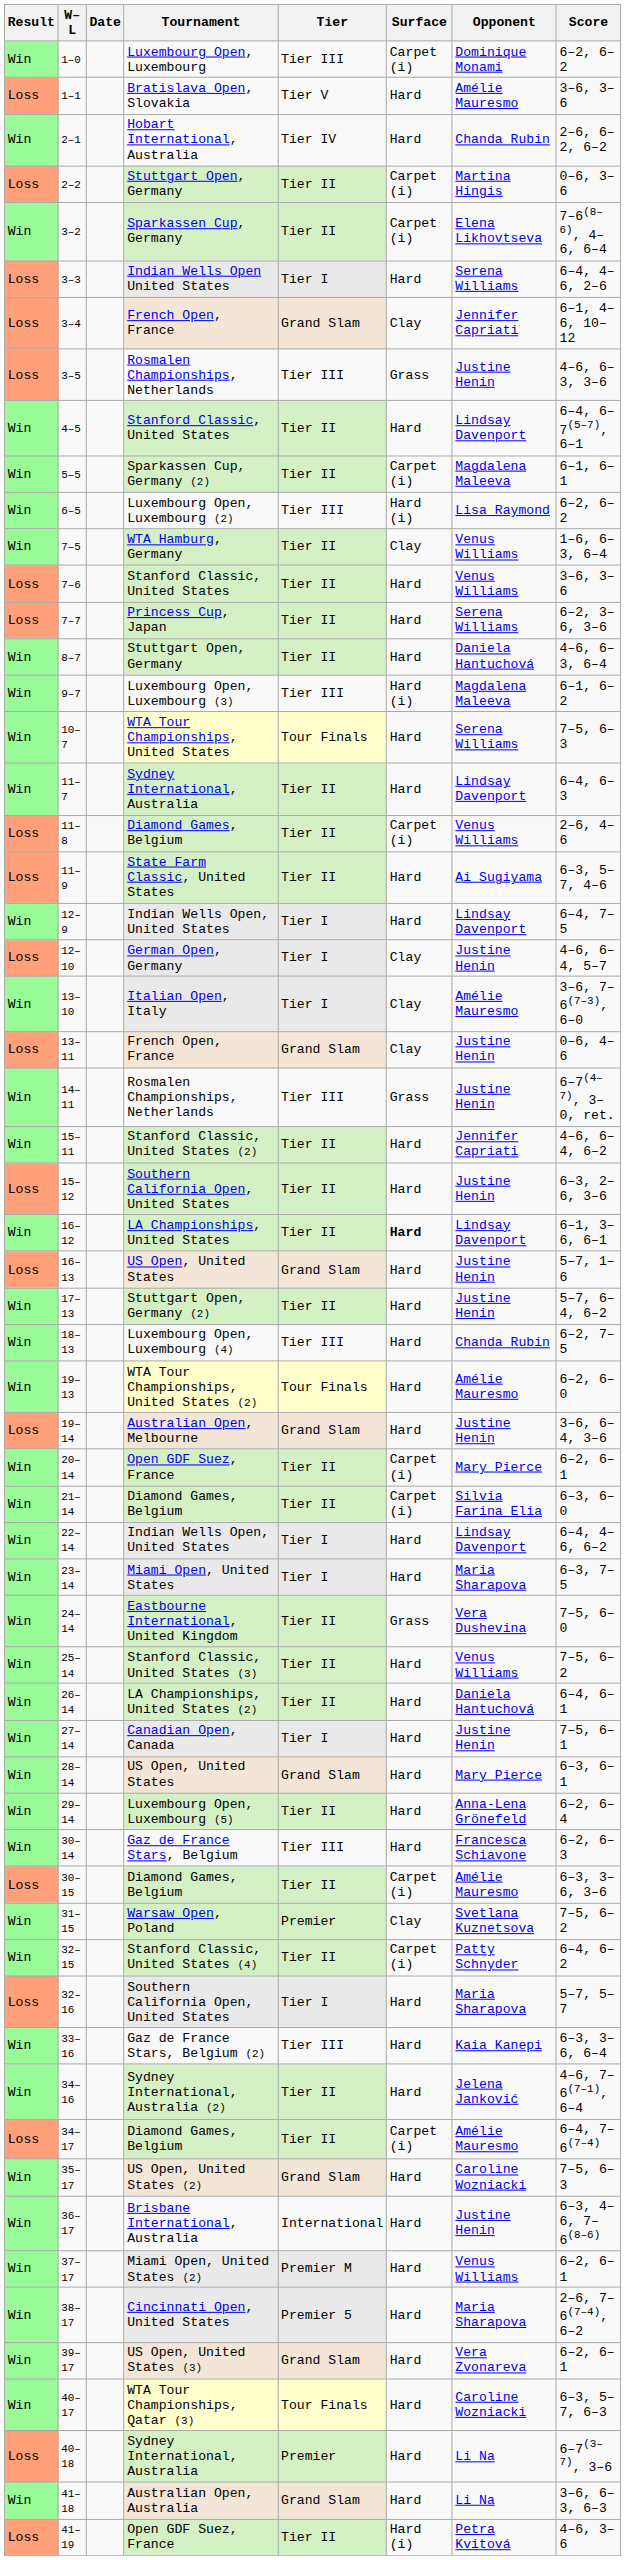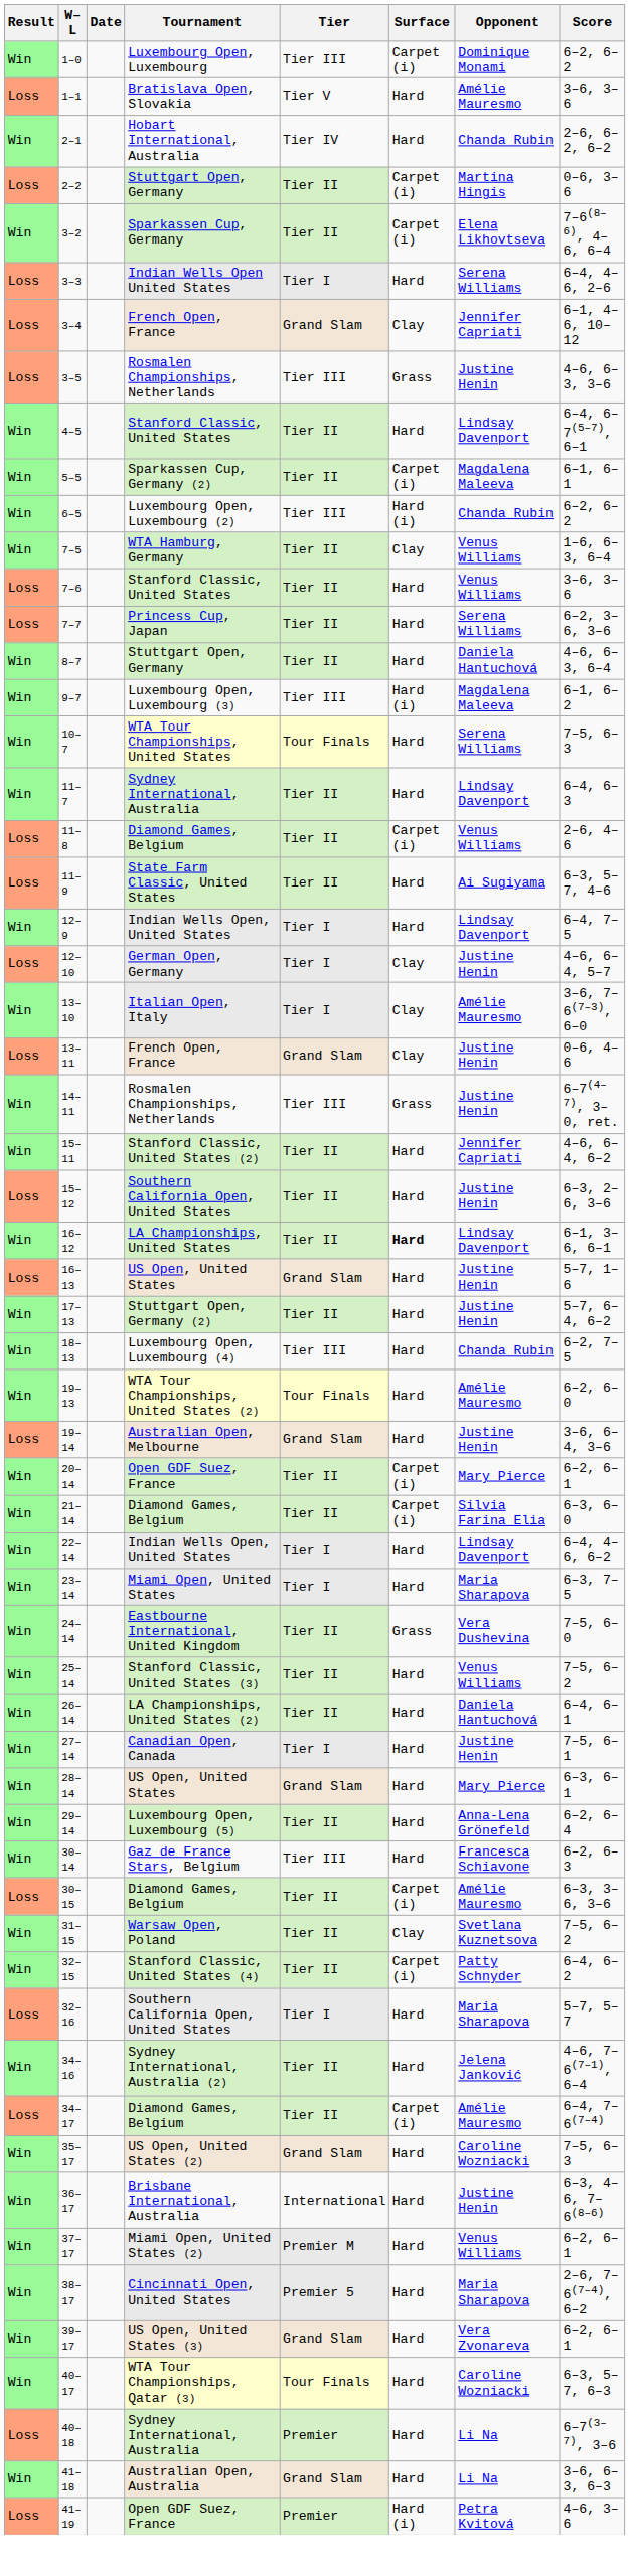 <table class="sortable wikitable">
 <tr>
 <th>Result</th>
 <th class="unsortable">W–L</th>
 <th>Date</th>
 <th>Tournament</th>
 <th>Tier</th>
 <th>Surface</th>
 <th>Opponent</th>
 <th class="unsortable">Score</th>
 </tr>
 <tr>
 <td bgcolor=98FB98>Win</td>
 <td><small>1–0</small></td>
 <td><a href='#'></a></td>
 <td><a href='#'>Luxembourg Open</a>, Luxembourg</td>
 <td>Tier III</td>
 <td>Carpet (i)</td>
 <td> <a href='#'>Dominique Monami</a></td>
 <td>6–2, 6–2</td>
 </tr>
 <tr>
 <td bgcolor=ffa07a>Loss</td>
 <td><small>1–1</small></td>
 <td><a href='#'></a></td>
 <td><a href='#'>Bratislava Open</a>, Slovakia</td>
 <td>Tier V</td>
 <td>Hard</td>
 <td> <a href='#'>Amélie Mauresmo</a></td>
 <td>3–6, 3–6</td>
 </tr>
 <tr>
 <td bgcolor=98FB98>Win</td>
 <td><small>2–1</small></td>
 <td><a href='#'></a></td>
 <td><a href='#'>Hobart International</a>, Australia</td>
 <td>Tier IV</td>
 <td>Hard</td>
 <td> <a href='#'>Chanda Rubin</a></td>
 <td>2–6, 6–2, 6–2</td>
 </tr>
 <tr>
 <td bgcolor=ffa07a>Loss</td>
 <td><small>2–2</small></td>
 <td><a href='#'></a></td>
 <td style="background:#d4f1c5;"><a href='#'>Stuttgart Open</a>, Germany</td>
 <td style="background:#d4f1c5;">Tier II</td>
 <td>Carpet (i)</td>
 <td> <a href='#'>Martina Hingis</a></td>
 <td>0–6, 3–6</td>
 </tr>
 <tr>
 <td bgcolor=98FB98>Win</td>
 <td><small>3–2</small></td>
 <td><a href='#'></a></td>
 <td style="background:#d4f1c5;"><a href='#'>Sparkassen Cup</a>, Germany</td>
 <td style="background:#d4f1c5;">Tier II</td>
 <td>Carpet (i)</td>
 <td> <a href='#'>Elena Likhovtseva</a></td>
 <td>7–6<sup>(8–6)</sup>, 4–6, 6–4</td>
 </tr>
 <tr>
 <td bgcolor=ffa07a>Loss</td>
 <td><small>3–3</small></td>
 <td><a href='#'></a></td>
 <td style="background:#e9e9e9;"><a href='#'>Indian Wells Open</a> United States</td>
 <td style="background:#e9e9e9;">Tier I</td>
 <td>Hard</td>
 <td> <a href='#'>Serena Williams</a></td>
 <td>6–4, 4–6, 2–6</td>
 </tr>
 <tr>
 <td bgcolor=ffa07a>Loss</td>
 <td><small>3–4</small></td>
 <td><a href='#'></a></td>
 <td style="background:#f3e6d7;"><a href='#'>French Open</a>, France</td>
 <td style="background:#f3e6d7;">Grand Slam</td>
 <td>Clay</td>
 <td> <a href='#'>Jennifer Capriati</a></td>
 <td>6–1, 4–6, 10–12</td>
 </tr>
 <tr>
 <td bgcolor=ffa07a>Loss</td>
 <td><small>3–5</small></td>
 <td><a href='#'></a></td>
 <td><a href='#'>Rosmalen Championships</a>, Netherlands</td>
 <td>Tier III</td>
 <td>Grass</td>
 <td> <a href='#'>Justine Henin</a></td>
 <td>4–6, 6–3, 3–6</td>
 </tr>
 <tr>
 <td bgcolor=98FB98>Win</td>
 <td><small>4–5</small></td>
 <td><a href='#'></a></td>
 <td style="background:#d4f1c5;"><a href='#'>Stanford Classic</a>, United States</td>
 <td style="background:#d4f1c5;">Tier II</td>
 <td>Hard</td>
 <td> <a href='#'>Lindsay Davenport</a></td>
 <td>6–4, 6–7<sup>(5–7)</sup>, 6–1</td>
 </tr>
 <tr>
 <td bgcolor=98FB98>Win</td>
 <td><small>5–5</small></td>
 <td><a href='#'></a></td>
 <td style="background:#d4f1c5;">Sparkassen Cup, Germany <small>(2)</small></td>
 <td style="background:#d4f1c5;">Tier II</td>
 <td>Carpet (i)</td>
 <td> <a href='#'>Magdalena Maleeva</a></td>
 <td>6–1, 6–1</td>
 </tr>
 <tr>
 <td bgcolor=98FB98>Win</td>
 <td><small>6–5</small></td>
 <td><a href='#'></a></td>
 <td>Luxembourg Open, Luxembourg <small>(2)</small></td>
 <td>Tier III</td>
 <td>Hard (i)</td>
-<td> <a href='#'>Lisa Raymond</a></td>
+<td> <a href='#'>Chanda Rubin</a></td>
 <td>6–2, 6–2</td>
 </tr>
 <tr>
 <td bgcolor=98FB98>Win</td>
 <td><small>7–5</small></td>
 <td><a href='#'></a></td>
 <td style="background:#d4f1c5;"><a href='#'>WTA Hamburg</a>, Germany</td>
 <td style="background:#d4f1c5;">Tier II</td>
 <td>Clay</td>
 <td> <a href='#'>Venus Williams</a></td>
 <td>1–6, 6–3, 6–4</td>
 </tr>
 <tr>
 <td bgcolor=ffa07a>Loss</td>
 <td><small>7–6</small></td>
 <td><a href='#'></a></td>
 <td style="background:#d4f1c5;">Stanford Classic, United States</td>
 <td style="background:#d4f1c5;">Tier II</td>
 <td>Hard</td>
 <td> <a href='#'>Venus Williams</a></td>
 <td>3–6, 3–6</td>
 </tr>
 <tr>
 <td bgcolor=ffa07a>Loss</td>
 <td><small>7–7</small></td>
 <td><a href='#'></a></td>
 <td style="background:#d4f1c5;"><a href='#'>Princess Cup</a>, Japan</td>
 <td style="background:#d4f1c5;">Tier II</td>
 <td>Hard</td>
 <td> <a href='#'>Serena Williams</a></td>
 <td>6–2, 3–6, 3–6</td>
 </tr>
 <tr>
 <td bgcolor=98FB98>Win</td>
 <td><small>8–7</small></td>
 <td><a href='#'></a></td>
 <td style="background:#d4f1c5;">Stuttgart Open, Germany</td>
 <td style="background:#d4f1c5;">Tier II</td>
 <td>Hard</td>
 <td> <a href='#'>Daniela Hantuchová</a></td>
 <td>4–6, 6–3, 6–4</td>
 </tr>
 <tr>
 <td bgcolor=98FB98>Win</td>
 <td><small>9–7</small></td>
 <td><a href='#'></a></td>
 <td>Luxembourg Open, Luxembourg <small>(3)</small></td>
 <td>Tier III</td>
 <td>Hard (i)</td>
 <td> <a href='#'>Magdalena Maleeva</a></td>
 <td>6–1, 6–2</td>
 </tr>
 <tr>
 <td bgcolor=98FB98>Win</td>
 <td><small>10–7</small></td>
 <td><a href='#'></a></td>
 <td style="background:#ffffcc;"><a href='#'>WTA Tour Championships</a>, United States</td>
 <td style="background:#ffffcc;">Tour Finals</td>
 <td>Hard</td>
 <td> <a href='#'>Serena Williams</a></td>
 <td>7–5, 6–3</td>
 </tr>
 <tr>
 <td bgcolor=98FB98>Win</td>
 <td><small>11–7</small></td>
 <td><a href='#'></a></td>
 <td style="background:#d4f1c5;"><a href='#'>Sydney International</a>, Australia</td>
 <td style="background:#d4f1c5;">Tier II</td>
 <td>Hard</td>
 <td> <a href='#'>Lindsay Davenport</a></td>
 <td>6–4, 6–3</td>
 </tr>
 <tr>
 <td bgcolor=ffa07a>Loss</td>
 <td><small>11–8</small></td>
 <td><a href='#'></a></td>
 <td style="background:#d4f1c5;"><a href='#'>Diamond Games</a>, Belgium</td>
 <td style="background:#d4f1c5;">Tier II</td>
 <td>Carpet (i)</td>
 <td> <a href='#'>Venus Williams</a></td>
 <td>2–6, 4–6</td>
 </tr>
 <tr>
 <td bgcolor=ffa07a>Loss</td>
 <td><small>11–9</small></td>
 <td><a href='#'></a></td>
 <td style="background:#d4f1c5;"><a href='#'>State Farm Classic</a>, United States</td>
 <td style="background:#d4f1c5;">Tier II</td>
 <td>Hard</td>
 <td> <a href='#'>Ai Sugiyama</a></td>
 <td>6–3, 5–7, 4–6</td>
 </tr>
 <tr>
 <td bgcolor=98FB98>Win</td>
 <td><small>12–9</small></td>
 <td><a href='#'></a></td>
 <td style="background:#e9e9e9;">Indian Wells Open, United States</td>
 <td style="background:#e9e9e9;">Tier I</td>
 <td>Hard</td>
 <td> <a href='#'>Lindsay Davenport</a></td>
 <td>6–4, 7–5</td>
 </tr>
 <tr>
 <td bgcolor=ffa07a>Loss</td>
 <td><small>12–10</small></td>
 <td><a href='#'></a></td>
 <td style="background:#e9e9e9;"><a href='#'>German Open</a>, Germany</td>
 <td style="background:#e9e9e9;">Tier I</td>
 <td>Clay</td>
 <td> <a href='#'>Justine Henin</a></td>
 <td>4–6, 6–4, 5–7</td>
 </tr>
 <tr>
 <td bgcolor=98FB98>Win</td>
 <td><small>13–10</small></td>
 <td><a href='#'></a></td>
 <td style="background:#e9e9e9;"><a href='#'>Italian Open</a>, Italy</td>
 <td style="background:#e9e9e9;">Tier I</td>
 <td>Clay</td>
 <td> <a href='#'>Amélie Mauresmo</a></td>
 <td>3–6, 7–6<sup>(7–3)</sup>, 6–0</td>
 </tr>
 <tr>
 <td bgcolor=ffa07a>Loss</td>
 <td><small>13–11</small></td>
 <td><a href='#'></a></td>
 <td style="background:#f3e6d7;">French Open, France</td>
 <td style="background:#f3e6d7;">Grand Slam</td>
 <td>Clay</td>
 <td> <a href='#'>Justine Henin</a></td>
 <td>0–6, 4–6</td>
 </tr>
 <tr>
 <td bgcolor=98FB98>Win</td>
 <td><small>14–11</small></td>
 <td><a href='#'></a></td>
 <td>Rosmalen Championships, Netherlands</td>
 <td>Tier III</td>
 <td>Grass</td>
 <td> <a href='#'>Justine Henin</a></td>
 <td>6–7<sup>(4–7)</sup>, 3–0, ret.</td>
 </tr>
 <tr>
 <td bgcolor=98FB98>Win</td>
 <td><small>15–11</small></td>
 <td><a href='#'></a></td>
 <td style="background:#d4f1c5;">Stanford Classic, United States <small>(2)</small></td>
 <td style="background:#d4f1c5;">Tier II</td>
 <td>Hard</td>
 <td> <a href='#'>Jennifer Capriati</a></td>
 <td>4–6, 6–4, 6–2</td>
 </tr>
 <tr>
 <td bgcolor=ffa07a>Loss</td>
 <td><small>15–12</small></td>
 <td><a href='#'></a></td>
 <td style="background:#d4f1c5;"><a href='#'>Southern California Open</a>, United States</td>
 <td style="background:#d4f1c5;">Tier II</td>
 <td>Hard</td>
 <td> <a href='#'>Justine Henin</a></td>
 <td>6–3, 2–6, 3–6</td>
 </tr>
 <tr>
 <td bgcolor=98FB98>Win</td>
 <td><small>16–12</small></td>
 <td><a href='#'></a></td>
 <td style="background:#d4f1c5;"><a href='#'>LA Championships</a>, United States</td>
 <td style="background:#d4f1c5;">Tier II</td>
 <td><strong>Hard</strong></td>
 <td> <a href='#'>Lindsay Davenport</a></td>
 <td>6–1, 3–6, 6–1</td>
 </tr>
 <tr>
 <td bgcolor=ffa07a>Loss</td>
 <td><small>16–13</small></td>
 <td><a href='#'></a></td>
 <td style="background:#f3e6d7;"><a href='#'>US Open</a>, United States</td>
 <td style="background:#f3e6d7;">Grand Slam</td>
 <td>Hard</td>
 <td> <a href='#'>Justine Henin</a></td>
 <td>5–7, 1–6</td>
 </tr>
 <tr>
 <td bgcolor=98FB98>Win</td>
 <td><small>17–13</small></td>
 <td><a href='#'></a></td>
 <td style="background:#d4f1c5;">Stuttgart Open, Germany <small>(2)</small></td>
 <td style="background:#d4f1c5;">Tier II</td>
 <td>Hard</td>
 <td> <a href='#'>Justine Henin</a></td>
 <td>5–7, 6–4, 6–2</td>
 </tr>
 <tr>
 <td bgcolor=98FB98>Win</td>
 <td><small>18–13</small></td>
 <td><a href='#'></a></td>
 <td>Luxembourg Open, Luxembourg <small>(4)</small></td>
 <td>Tier III</td>
 <td>Hard</td>
 <td> <a href='#'>Chanda Rubin</a></td>
 <td>6–2, 7–5</td>
 </tr>
 <tr>
 <td bgcolor=98FB98>Win</td>
 <td><small>19–13</small></td>
 <td><a href='#'></a></td>
 <td style="background:#ffffcc;">WTA Tour Championships, United States <small>(2)</small></td>
 <td style="background:#ffffcc;">Tour Finals</td>
 <td>Hard</td>
 <td> <a href='#'>Amélie Mauresmo</a></td>
 <td>6–2, 6–0</td>
 </tr>
 <tr>
 <td bgcolor=ffa07a>Loss</td>
 <td><small>19–14</small></td>
 <td><a href='#'></a></td>
 <td style="background:#f3e6d7;"><a href='#'>Australian Open</a>, Melbourne</td>
 <td style="background:#f3e6d7;">Grand Slam</td>
 <td>Hard</td>
 <td> <a href='#'>Justine Henin</a></td>
 <td>3–6, 6–4, 3–6</td>
 </tr>
 <tr>
 <td bgcolor=98FB98>Win</td>
 <td><small>20–14</small></td>
 <td><a href='#'></a></td>
 <td style="background:#d4f1c5;"><a href='#'>Open GDF Suez</a>, France</td>
 <td style="background:#d4f1c5;">Tier II</td>
 <td>Carpet (i)</td>
 <td> <a href='#'>Mary Pierce</a></td>
 <td>6–2, 6–1</td>
 </tr>
 <tr>
 <td bgcolor=98FB98>Win</td>
 <td><small>21–14</small></td>
 <td><a href='#'></a></td>
 <td style="background:#d4f1c5;">Diamond Games, Belgium</td>
 <td style="background:#d4f1c5;">Tier II</td>
 <td>Carpet (i)</td>
 <td> <a href='#'>Silvia Farina Elia</a></td>
 <td>6–3, 6–0</td>
 </tr>
 <tr>
 <td bgcolor=98FB98>Win</td>
 <td><small>22–14</small></td>
 <td><a href='#'></a></td>
 <td style="background:#e9e9e9;">Indian Wells Open, United States</td>
 <td style="background:#e9e9e9;">Tier I</td>
 <td>Hard</td>
 <td> <a href='#'>Lindsay Davenport</a></td>
 <td>6–4, 4–6, 6–2</td>
 </tr>
 <tr>
 <td bgcolor=98FB98>Win</td>
 <td><small>23–14</small></td>
 <td><a href='#'></a></td>
 <td style="background:#e9e9e9;"><a href='#'>Miami Open</a>, United States</td>
 <td style="background:#e9e9e9;">Tier I</td>
 <td>Hard</td>
 <td> <a href='#'>Maria Sharapova</a></td>
 <td>6–3, 7–5</td>
 </tr>
 <tr>
 <td bgcolor=98FB98>Win</td>
 <td><small>24–14</small></td>
 <td><a href='#'></a></td>
 <td style="background:#d4f1c5;"><a href='#'>Eastbourne International</a>, United Kingdom</td>
 <td style="background:#d4f1c5;">Tier II</td>
 <td>Grass</td>
 <td> <a href='#'>Vera Dushevina</a></td>
 <td>7–5, 6–0</td>
 </tr>
 <tr>
 <td bgcolor=98FB98>Win</td>
 <td><small>25–14</small></td>
 <td><a href='#'></a></td>
 <td style="background:#d4f1c5;">Stanford Classic, United States <small>(3)</small></td>
 <td style="background:#d4f1c5;">Tier II</td>
 <td>Hard</td>
 <td> <a href='#'>Venus Williams</a></td>
 <td>7–5, 6–2</td>
 </tr>
 <tr>
 <td bgcolor=98FB98>Win</td>
 <td><small>26–14</small></td>
 <td><a href='#'></a></td>
 <td style="background:#d4f1c5;">LA Championships, United States <small>(2)</small></td>
 <td style="background:#d4f1c5;">Tier II</td>
 <td>Hard</td>
 <td> <a href='#'>Daniela Hantuchová</a></td>
 <td>6–4, 6–1</td>
 </tr>
 <tr>
 <td bgcolor=98FB98>Win</td>
 <td><small>27–14</small></td>
 <td><a href='#'></a></td>
 <td style="background:#e9e9e9;"><a href='#'>Canadian Open</a>, Canada</td>
 <td style="background:#e9e9e9;">Tier I</td>
 <td>Hard</td>
 <td> <a href='#'>Justine Henin</a></td>
 <td>7–5, 6–1</td>
 </tr>
 <tr>
 <td bgcolor=98FB98>Win</td>
 <td><small>28–14</small></td>
 <td><a href='#'></a></td>
 <td style="background:#f3e6d7;">US Open, United States</td>
 <td style="background:#f3e6d7;">Grand Slam</td>
 <td>Hard</td>
 <td> <a href='#'>Mary Pierce</a></td>
 <td>6–3, 6–1</td>
 </tr>
 <tr>
 <td bgcolor=98FB98>Win</td>
 <td><small>29–14</small></td>
 <td><a href='#'></a></td>
 <td style="background:#d4f1c5;">Luxembourg Open, Luxembourg <small>(5)</small></td>
 <td style="background:#d4f1c5;">Tier II</td>
 <td>Hard</td>
 <td> <a href='#'>Anna-Lena Grönefeld</a></td>
 <td>6–2, 6–4</td>
 </tr>
 <tr>
 <td bgcolor=98FB98>Win</td>
 <td><small>30–14</small></td>
 <td><a href='#'></a></td>
 <td><a href='#'>Gaz de France Stars</a>, Belgium</td>
 <td>Tier III</td>
 <td>Hard</td>
 <td> <a href='#'>Francesca Schiavone</a></td>
 <td>6–2, 6–3</td>
 </tr>
 <tr>
 <td bgcolor=ffa07a>Loss</td>
 <td><small>30–15</small></td>
 <td><a href='#'></a></td>
 <td style="background:#d4f1c5;">Diamond Games, Belgium</td>
 <td style="background:#d4f1c5;">Tier II</td>
 <td>Carpet (i)</td>
 <td> <a href='#'>Amélie Mauresmo</a></td>
 <td>6–3, 3–6, 3–6</td>
 </tr>
 <tr>
 <td bgcolor=98FB98>Win</td>
 <td><small>31–15</small></td>
 <td><a href='#'></a></td>
 <td style="background:#d4f1c5;"><a href='#'>Warsaw Open</a>, Poland</td>
-<td style="background:#d4f1c5;">Premier</td>
+<td style="background:#d4f1c5;">Tier II</td>
 <td>Clay</td>
 <td> <a href='#'>Svetlana Kuznetsova</a></td>
 <td>7–5, 6–2</td>
 </tr>
 <tr>
 <td bgcolor=98FB98>Win</td>
 <td><small>32–15</small></td>
 <td><a href='#'></a></td>
 <td style="background:#d4f1c5;">Stanford Classic, United States <small>(4)</small></td>
 <td style="background:#d4f1c5;">Tier II</td>
 <td>Carpet (i)</td>
 <td> <a href='#'>Patty Schnyder</a></td>
 <td>6–4, 6–2</td>
 </tr>
 <tr>
 <td bgcolor=ffa07a>Loss</td>
 <td><small>32–16</small></td>
 <td><a href='#'></a></td>
 <td style="background:#e9e9e9;">Southern California Open, United States</td>
 <td style="background:#e9e9e9;">Tier I</td>
 <td>Hard</td>
 <td> <a href='#'>Maria Sharapova</a></td>
 <td>5–7, 5–7</td>
-</tr>
-<tr>
-<td bgcolor=98FB98>Win</td>
-<td><small>33–16</small></td>
-<td><a href='#'></a></td>
-<td>Gaz de France Stars, Belgium <small>(2)</small></td>
-<td>Tier III</td>
-<td>Hard</td>
-<td> <a href='#'>Kaia Kanepi</a></td>
-<td>6–3, 3–6, 6–4</td>
 </tr>
 <tr>
 <td bgcolor=98FB98>Win</td>
 <td><small>34–16</small></td>
 <td><a href='#'></a></td>
 <td style="background:#d4f1c5;">Sydney International, Australia <small>(2)</small></td>
 <td style="background:#d4f1c5;">Tier II</td>
 <td>Hard</td>
 <td> <a href='#'>Jelena Janković</a></td>
 <td>4–6, 7–6<sup>(7–1)</sup>, 6–4</td>
 </tr>
 <tr>
 <td bgcolor=ffa07a>Loss</td>
 <td><small>34–17</small></td>
 <td><a href='#'></a></td>
 <td style="background:#d4f1c5;">Diamond Games, Belgium</td>
 <td style="background:#d4f1c5;">Tier II</td>
 <td>Carpet (i)</td>
 <td> <a href='#'>Amélie Mauresmo</a></td>
 <td>6–4, 7–6<sup>(7–4)</sup></td>
 </tr>
 <tr>
 <td bgcolor=98FB98>Win</td>
 <td><small>35–17</small></td>
 <td><a href='#'></a></td>
 <td style="background:#f3e6d7;">US Open, United States <small>(2)</small></td>
 <td style="background:#f3e6d7;">Grand Slam</td>
 <td>Hard</td>
 <td> <a href='#'>Caroline Wozniacki</a></td>
 <td>7–5, 6–3</td>
 </tr>
 <tr>
 <td bgcolor=98FB98>Win</td>
 <td><small>36–17</small></td>
 <td><a href='#'></a></td>
 <td><a href='#'>Brisbane International</a>, Australia</td>
 <td>International</td>
 <td>Hard</td>
 <td> <a href='#'>Justine Henin</a></td>
 <td>6–3, 4–6, 7–6<sup>(8–6)</sup></td>
 </tr>
 <tr>
 <td bgcolor=98FB98>Win</td>
 <td><small>37–17</small></td>
 <td><a href='#'></a></td>
 <td style="background:#e9e9e9;">Miami Open, United States <small>(2)</small></td>
 <td style="background:#e9e9e9;">Premier M</td>
 <td>Hard</td>
 <td> <a href='#'>Venus Williams</a></td>
 <td>6–2, 6–1</td>
 </tr>
 <tr>
 <td bgcolor=98FB98>Win</td>
 <td><small>38–17</small></td>
 <td><a href='#'></a></td>
 <td style="background:#e9e9e9;"><a href='#'>Cincinnati Open</a>, United States</td>
 <td style="background:#e9e9e9;">Premier 5</td>
 <td>Hard</td>
 <td> <a href='#'>Maria Sharapova</a></td>
 <td>2–6, 7–6<sup>(7–4)</sup>, 6–2</td>
 </tr>
 <tr>
 <td bgcolor=98FB98>Win</td>
 <td><small>39–17</small></td>
 <td><a href='#'></a></td>
 <td style="background:#f3e6d7;">US Open, United States <small>(3)</small></td>
 <td style="background:#f3e6d7;">Grand Slam</td>
 <td>Hard</td>
 <td> <a href='#'>Vera Zvonareva</a></td>
 <td>6–2, 6–1</td>
 </tr>
 <tr>
 <td bgcolor=98FB98>Win</td>
 <td><small>40–17</small></td>
 <td><a href='#'></a></td>
 <td style="background:#ffffcc;">WTA Tour Championships, Qatar <small>(3)</small></td>
 <td style="background:#ffffcc;">Tour Finals</td>
 <td>Hard</td>
 <td> <a href='#'>Caroline Wozniacki</a></td>
 <td>6–3, 5–7, 6–3</td>
 </tr>
 <tr>
 <td bgcolor=ffa07a>Loss</td>
 <td><small>40–18</small></td>
 <td><a href='#'></a></td>
 <td style="background:#d4f1c5;">Sydney International, Australia</td>
 <td style="background:#d4f1c5;">Premier</td>
 <td>Hard</td>
 <td> <a href='#'>Li Na</a></td>
 <td>6–7<sup>(3–7)</sup>, 3–6</td>
 </tr>
 <tr>
 <td bgcolor=98FB98>Win</td>
 <td><small>41–18</small></td>
 <td><a href='#'></a></td>
 <td style="background:#f3e6d7;">Australian Open, Australia</td>
 <td style="background:#f3e6d7;">Grand Slam</td>
 <td>Hard</td>
 <td> <a href='#'>Li Na</a></td>
 <td>3–6, 6–3, 6–3</td>
 </tr>
 <tr>
 <td bgcolor=ffa07a>Loss</td>
 <td><small>41–19</small></td>
 <td><a href='#'></a></td>
 <td style="background:#d4f1c5;">Open GDF Suez, France</td>
-<td style="background:#d4f1c5;">Tier II</td>
+<td style="background:#d4f1c5;">Premier</td>
 <td>Hard (i)</td>
 <td> <a href='#'>Petra Kvitová</a></td>
 <td>4–6, 3–6</td>
 </tr>
 </table>
